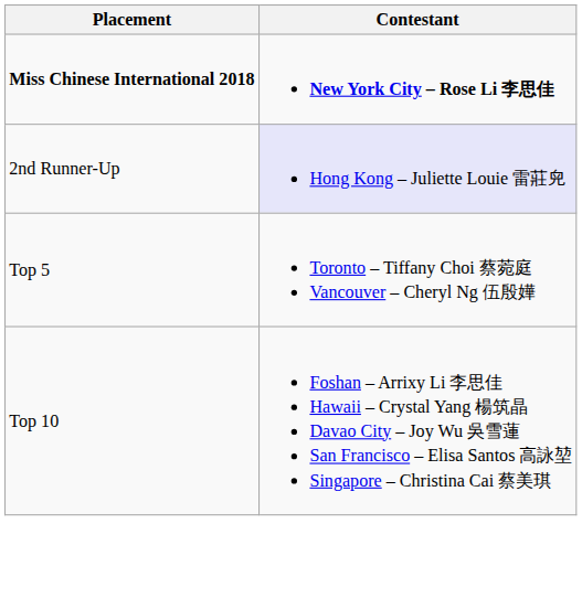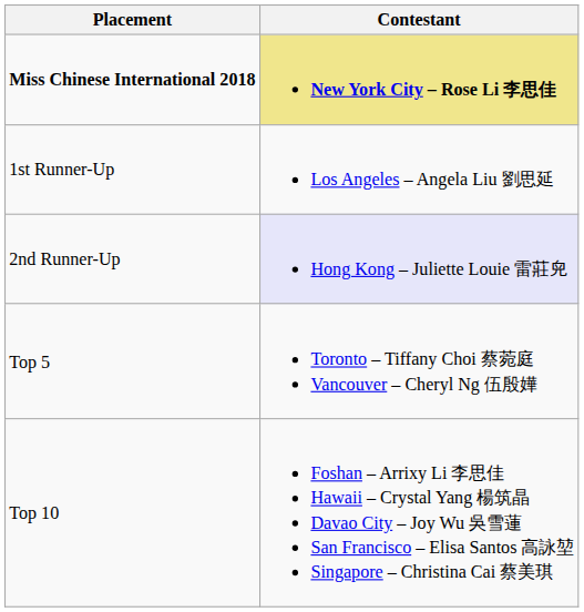 <table class="wikitable sortable" style="font-size: 95%;">
 <tr>
 <th>Placement</th>
 <th>Contestant</th>
 </tr>
 <tr>
 <td><strong>Miss Chinese International 2018</strong></td>
-<td><br><ul><li><strong><a href='#'>New York City</a> – Rose Li 李思佳</strong></li></ul></td>
+<td style="background: khaki;"><br><ul><li><strong><a href='#'>New York City</a> – Rose Li 李思佳</strong></li></ul></td>
+</tr>
+<tr>
+<td>1st Runner-Up</td>
+<td><br><ul><li><a href='#'>Los Angeles</a> – Angela Liu 劉思延</li></ul></td>
 </tr>
 <tr>
 <td>2nd Runner-Up</td>
 <td style="background: lavender;"><br><ul><li><a href='#'>Hong Kong</a> – Juliette Louie 雷莊𠒇</li></ul></td>
 </tr>
 <tr>
 <td>Top 5</td>
 <td><br><ul><li><a href='#'>Toronto</a> – Tiffany Choi 蔡菀庭</li><li><a href='#'>Vancouver</a> – Cheryl Ng 伍殷嬅</li></ul></td>
 </tr>
 <tr>
 <td>Top 10</td>
 <td><br><ul><li><a href='#'>Foshan</a> – Arrixy Li 李思佳</li><li><a href='#'>Hawaii</a> – Crystal Yang 楊筑晶</li><li><a href='#'>Davao City</a> – Joy Wu 吳雪蓮</li><li><a href='#'>San Francisco</a> – Elisa Santos 高詠堃</li><li><a href='#'>Singapore</a> – Christina Cai 蔡美琪</li></ul></td>
 </tr>
 </table>
